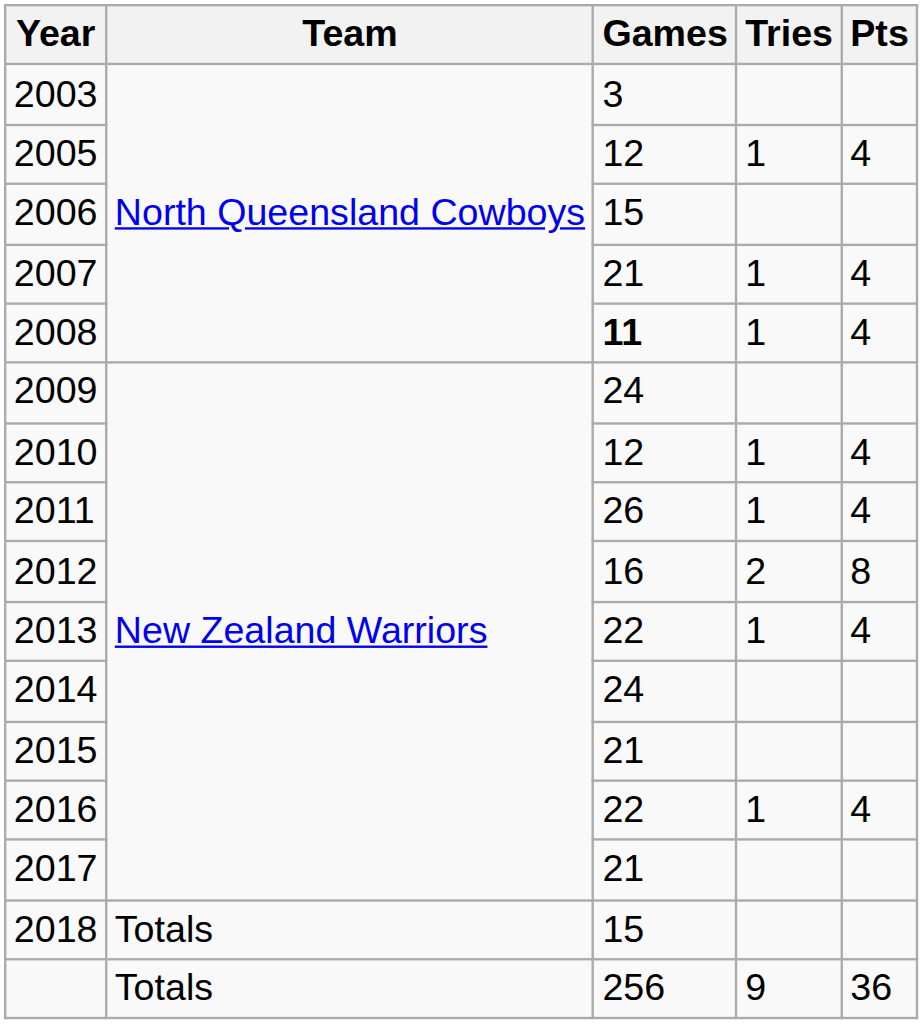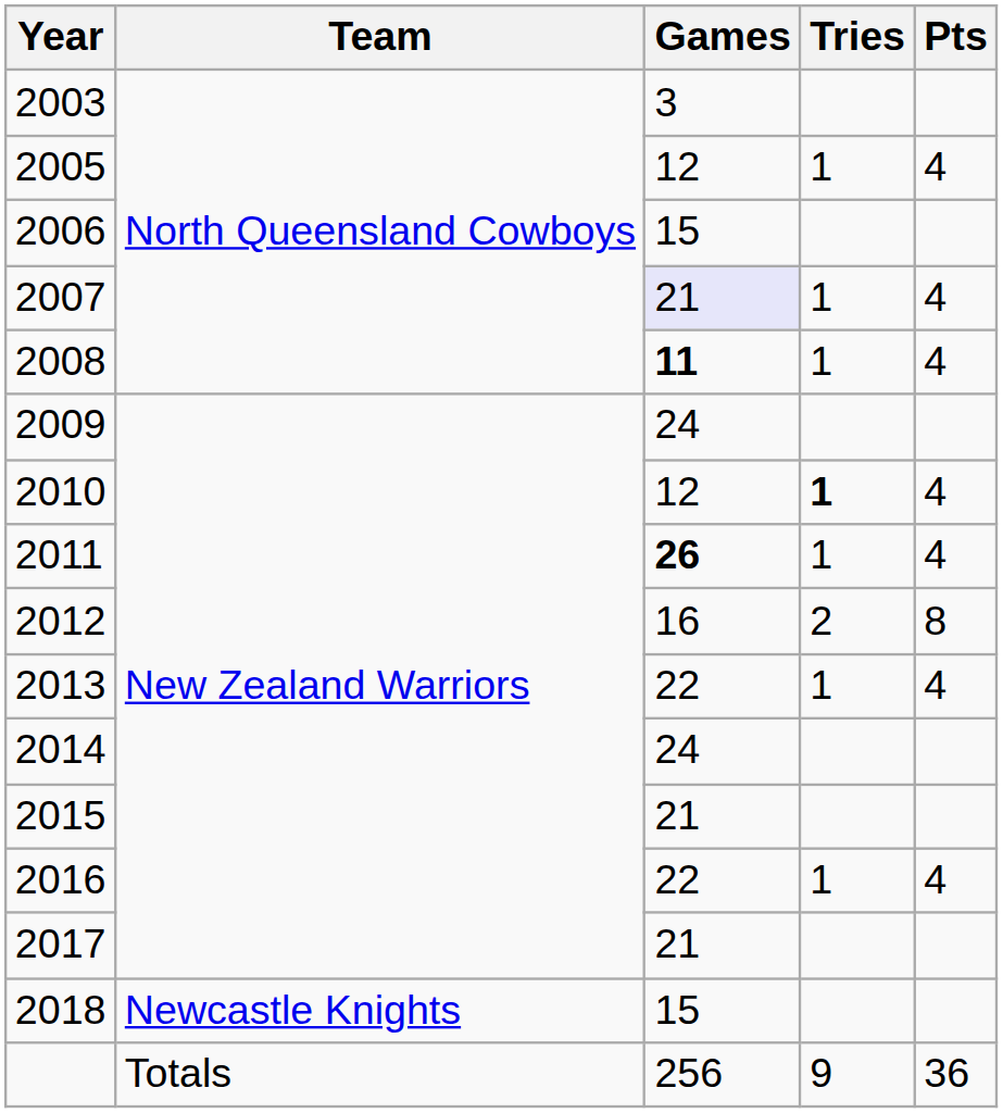 <table class="wikitable">
 <tr>
 <th>Year</th>
 <th>Team</th>
 <th>Games</th>
 <th>Tries</th>
 <th>Pts</th>
 </tr>
 <tr>
 <td>2003</td>
 <td rowspan="5"> <a href='#'>North Queensland Cowboys</a></td>
 <td>3</td>
 <td></td>
 <td></td>
 </tr>
 <tr>
 <td>2005</td>
 <td>12</td>
 <td>1</td>
 <td>4</td>
 </tr>
 <tr>
 <td>2006</td>
 <td>15</td>
 <td></td>
 <td></td>
 </tr>
 <tr>
 <td>2007</td>
-<td>21</td>
+<td style="background: lavender;">21</td>
 <td>1</td>
 <td>4</td>
 </tr>
 <tr>
 <td>2008</td>
 <td><strong>11</strong></td>
 <td>1</td>
 <td>4</td>
 </tr>
 <tr>
 <td>2009</td>
 <td rowspan="9"> <a href='#'>New Zealand Warriors</a></td>
 <td>24</td>
 <td></td>
 <td></td>
 </tr>
 <tr>
 <td>2010</td>
 <td>12</td>
-<td>1</td>
+<td><strong>1</strong></td>
 <td>4</td>
 </tr>
 <tr>
 <td>2011</td>
-<td>26</td>
+<td><strong>26</strong></td>
 <td>1</td>
 <td>4</td>
 </tr>
 <tr>
 <td>2012</td>
 <td>16</td>
 <td>2</td>
 <td>8</td>
 </tr>
 <tr>
 <td>2013</td>
 <td>22</td>
 <td>1</td>
 <td>4</td>
 </tr>
 <tr>
 <td>2014</td>
 <td>24</td>
 <td></td>
 <td></td>
 </tr>
 <tr>
 <td>2015</td>
 <td>21</td>
 <td></td>
 <td></td>
 </tr>
 <tr>
 <td>2016</td>
 <td>22</td>
 <td>1</td>
 <td>4</td>
 </tr>
 <tr>
 <td>2017</td>
 <td>21</td>
 <td></td>
 <td></td>
 </tr>
 <tr>
 <td>2018</td>
-<td>Totals</td>
+<td> <a href='#'>Newcastle Knights</a></td>
 <td>15</td>
 <td></td>
 <td></td>
 </tr>
 <tr>
 <td></td>
 <td>Totals</td>
 <td>256</td>
 <td>9</td>
 <td>36</td>
 </tr>
 </table>
